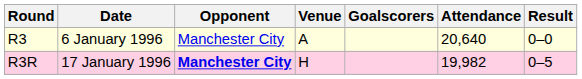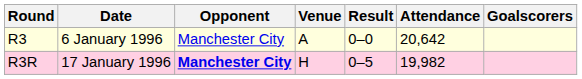 <table class="wikitable">
 <tr>
 <th>Round</th>
 <th>Date</th>
 <th>Opponent</th>
 <th>Venue</th>
+<th>Result</th>
+<th>Attendance</th>
 <th>Goalscorers</th>
-<th>Attendance</th>
-<th>Result</th>
 </tr>
 <tr style="background-color: #ffffdd;">
 <td>R3</td>
 <td>6 January 1996</td>
 <td><a href='#'>Manchester City</a></td>
 <td>A</td>
+<td>0–0</td>
+<td>20,642</td>
 <td></td>
-<td>20,640</td>
-<td>0–0</td>
 </tr>
 <tr style="background-color: #ffd0e3;">
 <td>R3R</td>
 <td>17 January 1996</td>
 <td><strong><a href='#'>Manchester City</a></strong></td>
 <td>H</td>
+<td>0–5</td>
+<td>19,982</td>
 <td></td>
-<td>19,982</td>
-<td>0–5</td>
 </tr>
 </table>
